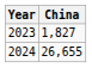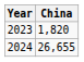 <table class="wikitable">
 <tr>
 <th>Year</th>
 <th>China</th>
 </tr>
 <tr>
 <td>2023</td>
-<td>1,827</td>
+<td>1,820</td>
 </tr>
 <tr>
 <td>2024</td>
 <td>26,655</td>
 </tr>
 </table>
